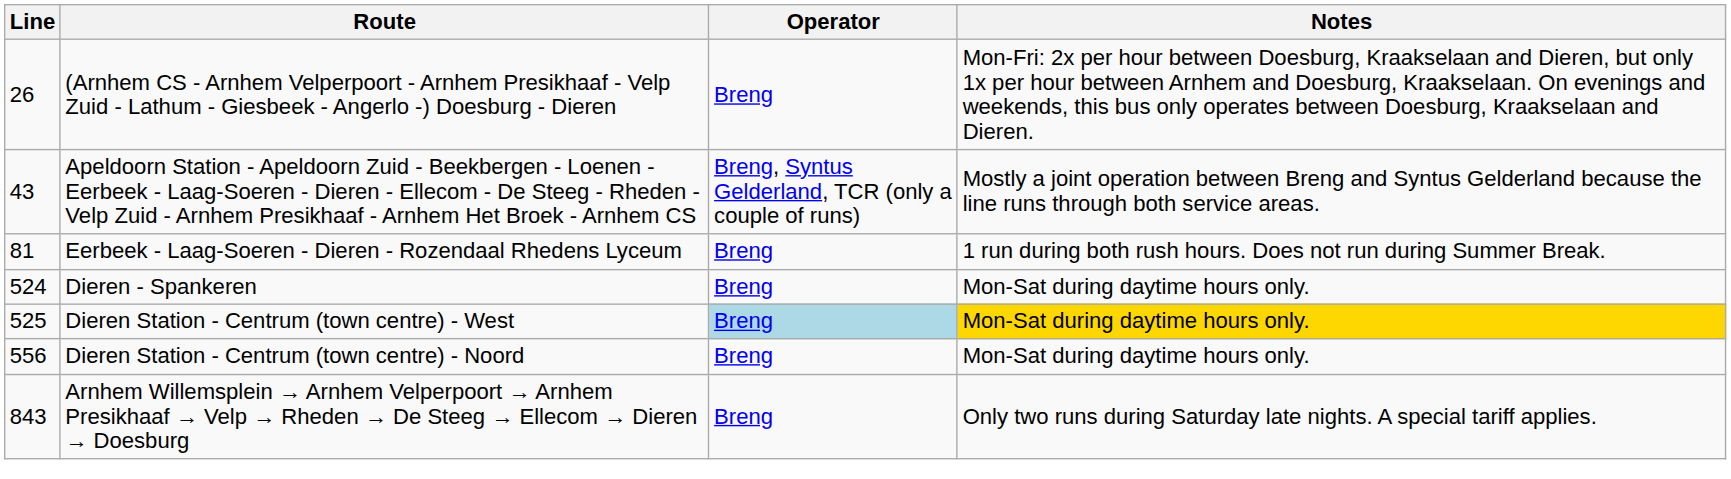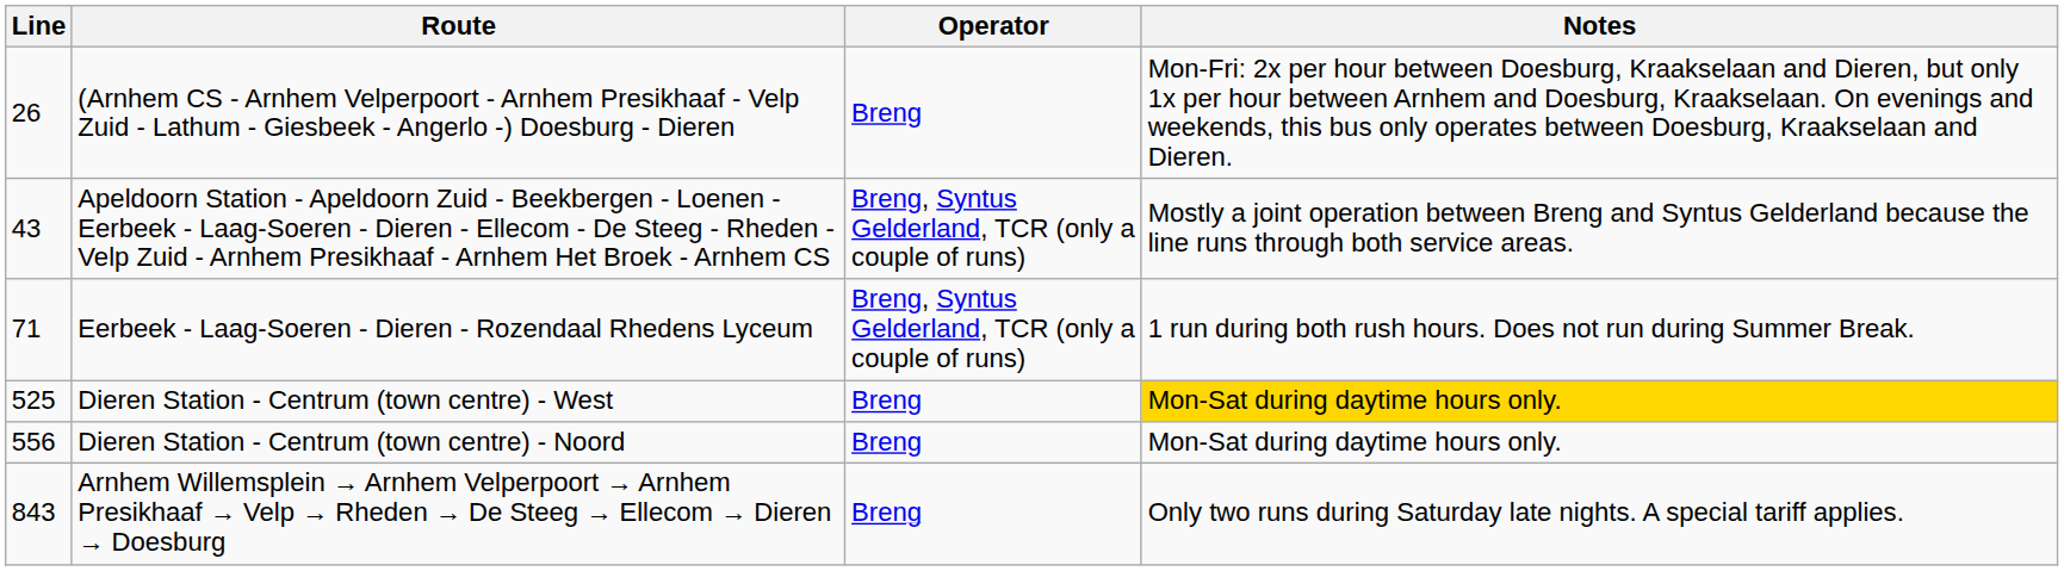 <table class="wikitable">
 <tr>
 <th>Line</th>
 <th>Route</th>
 <th>Operator</th>
 <th>Notes</th>
 </tr>
 <tr>
 <td>26</td>
 <td>(Arnhem CS - Arnhem Velperpoort - Arnhem Presikhaaf - Velp Zuid - Lathum - Giesbeek - Angerlo -) Doesburg - Dieren</td>
 <td><a href='#'>Breng</a></td>
 <td>Mon-Fri: 2x per hour between Doesburg, Kraakselaan and Dieren, but only 1x per hour between Arnhem and Doesburg, Kraakselaan. On evenings and weekends, this bus only operates between Doesburg, Kraakselaan and Dieren.</td>
 </tr>
 <tr>
 <td>43</td>
 <td>Apeldoorn Station - Apeldoorn Zuid - Beekbergen - Loenen - Eerbeek - Laag-Soeren - Dieren - Ellecom - De Steeg - Rheden - Velp Zuid - Arnhem Presikhaaf - Arnhem Het Broek - Arnhem CS</td>
 <td><a href='#'>Breng</a>, <a href='#'>Syntus Gelderland</a>, TCR (only a couple of runs)</td>
 <td>Mostly a joint operation between Breng and Syntus Gelderland because the line runs through both service areas.</td>
 </tr>
 <tr>
-<td>81</td>
+<td>71</td>
 <td>Eerbeek - Laag-Soeren - Dieren - Rozendaal Rhedens Lyceum</td>
-<td><a href='#'>Breng</a></td>
+<td><a href='#'>Breng</a>, <a href='#'>Syntus Gelderland</a>, TCR (only a couple of runs)</td>
 <td>1 run during both rush hours. Does not run during Summer Break.</td>
-</tr>
-<tr>
-<td>524</td>
-<td>Dieren - Spankeren</td>
-<td><a href='#'>Breng</a></td>
-<td>Mon-Sat during daytime hours only.</td>
 </tr>
 <tr>
 <td>525</td>
 <td>Dieren Station - Centrum (town centre) - West</td>
-<td style="background: lightblue;"><a href='#'>Breng</a></td>
+<td><a href='#'>Breng</a></td>
 <td style="background: gold;">Mon-Sat during daytime hours only.</td>
 </tr>
 <tr>
 <td>556</td>
 <td>Dieren Station - Centrum (town centre) - Noord</td>
 <td><a href='#'>Breng</a></td>
 <td>Mon-Sat during daytime hours only.</td>
 </tr>
 <tr>
 <td>843</td>
 <td>Arnhem Willemsplein → Arnhem Velperpoort → Arnhem Presikhaaf → Velp → Rheden → De Steeg → Ellecom → Dieren → Doesburg</td>
 <td><a href='#'>Breng</a></td>
 <td>Only two runs during Saturday late nights. A special tariff applies.</td>
 </tr>
 </table>
